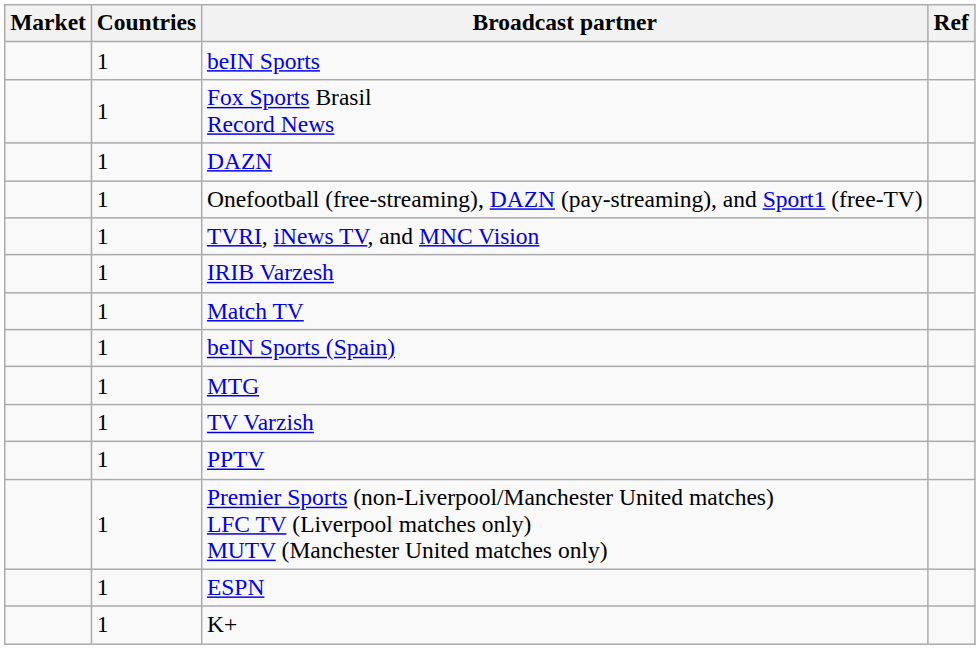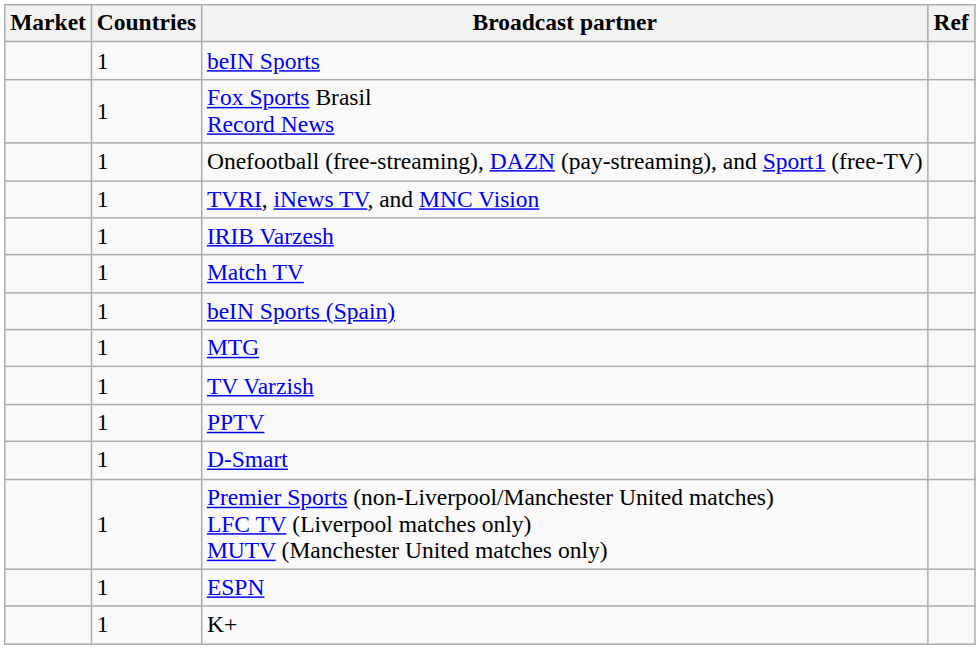 <table class="wikitable">
 <tr>
 <th>Market</th>
 <th>Countries</th>
 <th>Broadcast partner</th>
 <th>Ref</th>
 </tr>
 <tr>
 <td></td>
 <td>1</td>
 <td><a href='#'>beIN Sports</a></td>
 <td></td>
 </tr>
 <tr>
 <td></td>
 <td>1</td>
 <td><a href='#'>Fox Sports</a> Brasil<br><a href='#'>Record News</a></td>
-<td></td>
-</tr>
-<tr>
-<td></td>
-<td>1</td>
-<td><a href='#'>DAZN</a></td>
 <td></td>
 </tr>
 <tr>
 <td></td>
 <td>1</td>
 <td>Onefootball (free-streaming), <a href='#'>DAZN</a> (pay-streaming), and <a href='#'>Sport1</a> (free-TV)</td>
 <td></td>
 </tr>
 <tr>
 <td></td>
 <td>1</td>
 <td><a href='#'>TVRI</a>, <a href='#'>iNews TV</a>, and <a href='#'>MNC Vision</a></td>
 <td></td>
 </tr>
 <tr>
 <td></td>
 <td>1</td>
 <td><a href='#'>IRIB Varzesh</a></td>
 <td></td>
 </tr>
 <tr>
 <td></td>
 <td>1</td>
 <td><a href='#'>Match TV</a></td>
 <td></td>
 </tr>
 <tr>
 <td></td>
 <td>1</td>
 <td><a href='#'>beIN Sports (Spain)</a></td>
 <td></td>
 </tr>
 <tr>
 <td></td>
 <td>1</td>
 <td><a href='#'>MTG</a></td>
 <td></td>
 </tr>
 <tr>
 <td></td>
 <td>1</td>
 <td><a href='#'>TV Varzish</a></td>
 <td></td>
 </tr>
 <tr>
 <td></td>
 <td>1</td>
 <td><a href='#'>PPTV</a></td>
 <td></td>
 </tr>
 <tr>
 <td></td>
 <td>1</td>
+<td><a href='#'>D-Smart</a></td>
+<td></td>
+</tr>
+<tr>
+<td></td>
+<td>1</td>
 <td><a href='#'>Premier Sports</a> (non-Liverpool/Manchester United matches)<br><a href='#'>LFC TV</a> (Liverpool matches only)<br><a href='#'>MUTV</a> (Manchester United matches only)</td>
 <td></td>
 </tr>
 <tr>
 <td></td>
 <td>1</td>
 <td><a href='#'>ESPN</a></td>
 <td></td>
 </tr>
 <tr>
 <td></td>
 <td>1</td>
 <td>K+</td>
 <td></td>
 </tr>
 </table>
